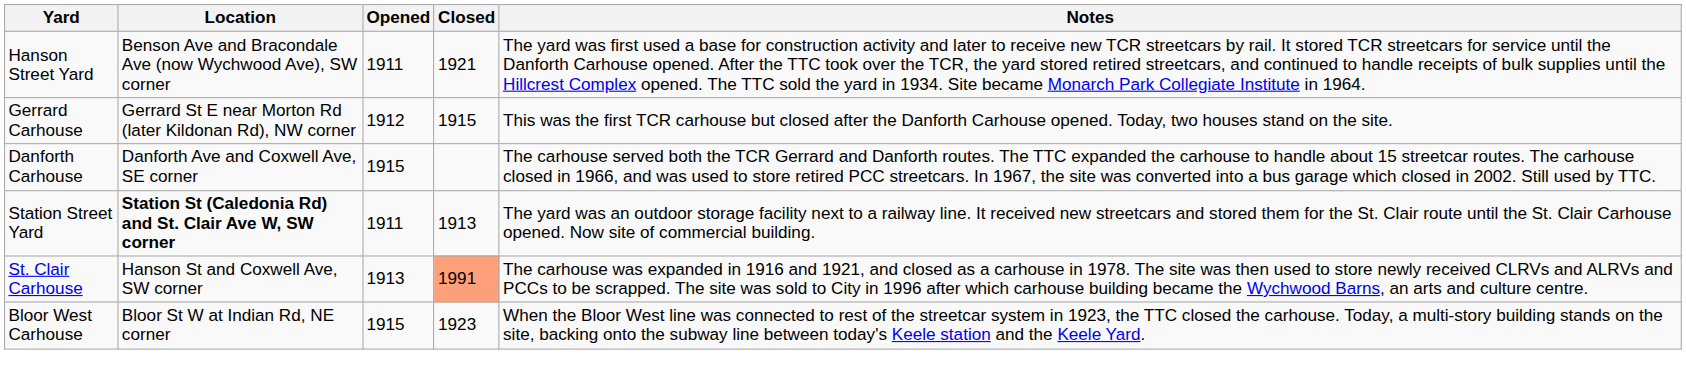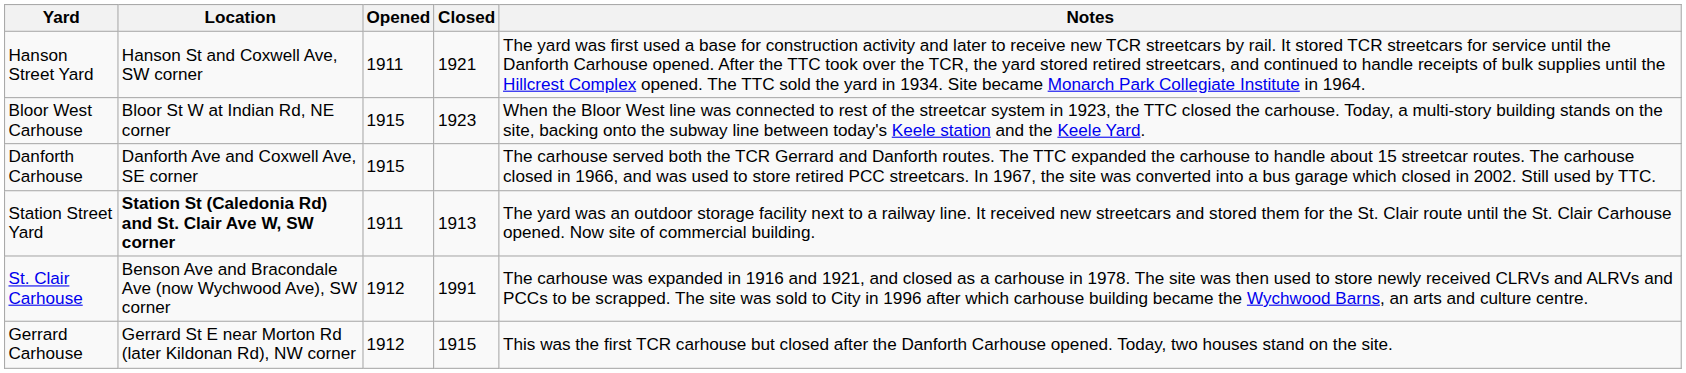 <table class="wikitable">
 <tr>
 <th>Yard</th>
 <th>Location</th>
 <th>Opened</th>
 <th>Closed</th>
 <th>Notes</th>
 </tr>
 <tr>
 <td>Hanson Street Yard</td>
-<td>Benson Ave and Bracondale Ave (now Wychwood Ave), SW corner</td>
+<td>Hanson St and Coxwell Ave, SW corner</td>
 <td>1911</td>
 <td>1921</td>
 <td>The yard was first used a base for construction activity and later to receive new TCR streetcars by rail. It stored TCR streetcars for service until the Danforth Carhouse opened. After the TTC took over the TCR, the yard stored retired streetcars, and continued to handle receipts of bulk supplies until the <a href='#'>Hillcrest Complex</a> opened. The TTC sold the yard in 1934. Site became <a href='#'>Monarch Park Collegiate Institute</a> in 1964.</td>
 </tr>
 <tr>
-<td>Gerrard Carhouse</td>
-<td>Gerrard St E near Morton Rd (later Kildonan Rd), NW corner</td>
-<td>1912</td>
+<td>Bloor West Carhouse</td>
+<td>Bloor St W at Indian Rd, NE corner</td>
 <td>1915</td>
-<td>This was the first TCR carhouse but closed after the Danforth Carhouse opened. Today, two houses stand on the site.</td>
+<td>1923</td>
+<td>When the Bloor West line was connected to rest of the streetcar system in 1923, the TTC closed the carhouse. Today, a multi-story building stands on the site, backing onto the subway line between today's <a href='#'>Keele station</a> and the <a href='#'>Keele Yard</a>.</td>
 </tr>
 <tr>
 <td>Danforth Carhouse</td>
 <td>Danforth Ave and Coxwell Ave, SE corner</td>
 <td>1915</td>
 <td></td>
 <td>The carhouse served both the TCR Gerrard and Danforth routes. The TTC expanded the carhouse to handle about 15 streetcar routes. The carhouse closed in 1966, and was used to store retired PCC streetcars. In 1967, the site was converted into a bus garage which closed in 2002. Still used by TTC.</td>
 </tr>
 <tr>
 <td>Station Street Yard</td>
 <td><strong>Station St (Caledonia Rd) and St. Clair Ave W, SW corner</strong></td>
 <td>1911</td>
 <td>1913</td>
 <td>The yard was an outdoor storage facility next to a railway line. It received new streetcars and stored them for the St. Clair route until the St. Clair Carhouse opened. Now site of commercial building.</td>
 </tr>
 <tr>
 <td><a href='#'>St. Clair Carhouse</a></td>
-<td>Hanson St and Coxwell Ave, SW corner</td>
-<td>1913</td>
-<td style="background: lightsalmon;">1991</td>
+<td>Benson Ave and Bracondale Ave (now Wychwood Ave), SW corner</td>
+<td>1912</td>
+<td>1991</td>
 <td>The carhouse was expanded in 1916 and 1921, and  closed as a carhouse in 1978. The site was then used to store newly received CLRVs and ALRVs and PCCs to be scrapped. The site was sold to City in 1996 after which carhouse building became the <a href='#'>Wychwood Barns</a>, an arts and culture centre.</td>
 </tr>
 <tr>
-<td>Bloor West Carhouse</td>
-<td>Bloor St W at Indian Rd, NE corner</td>
+<td>Gerrard Carhouse</td>
+<td>Gerrard St E near Morton Rd (later Kildonan Rd), NW corner</td>
+<td>1912</td>
 <td>1915</td>
-<td>1923</td>
-<td>When the Bloor West line was connected to rest of the streetcar system in 1923, the TTC closed the carhouse. Today, a multi-story building stands on the site, backing onto the subway line between today's <a href='#'>Keele station</a> and the <a href='#'>Keele Yard</a>.</td>
+<td>This was the first TCR carhouse but closed after the Danforth Carhouse opened. Today, two houses stand on the site.</td>
 </tr>
 </table>
